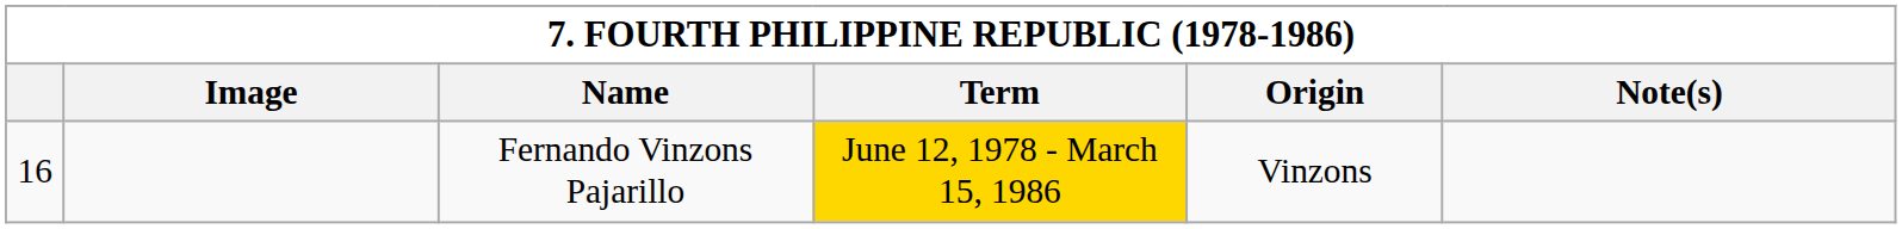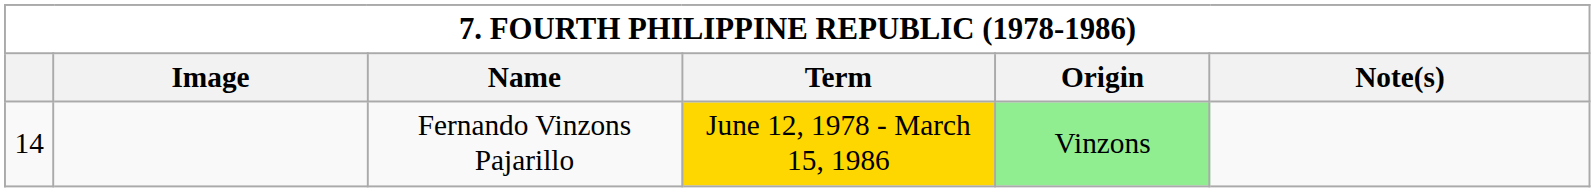 <table class="wikitable collapsible collapsed" style="vertical-align:top;text-align:center;font-size:95%;">
 <tr>
 <th style="background-color:white;font-size:105%;width:51em;" colspan=6>7. FOURTH PHILIPPINE REPUBLIC (1978-1986)</th>
 </tr>
 <tr>
 <th style="width: 1em;text-align:center"></th>
 <th style="width: 9em;text-align:center">Image</th>
 <th style="width: 9em;text-align:center">Name</th>
 <th style="width: 9em;text-align:center">Term</th>
 <th style="width: 6em;text-align:center">Origin</th>
 <th style="width: 11em;text-align:center">Note(s)</th>
 </tr>
 <tr>
-<td>16</td>
+<td>14</td>
 <td></td>
 <td>Fernando Vinzons Pajarillo</td>
 <td style="background: gold;">June 12, 1978 - March 15, 1986</td>
-<td>Vinzons</td>
+<td style="background: lightgreen;">Vinzons</td>
 <td></td>
 </tr>
 </table>
